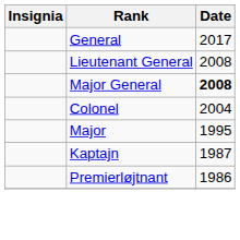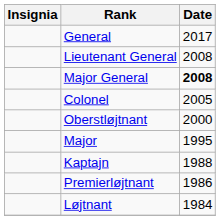 <table class="wikitable">
 <tr>
 <th>Insignia</th>
 <th>Rank</th>
 <th>Date</th>
 </tr>
 <tr>
 <td></td>
 <td><a href='#'>General</a></td>
 <td>2017</td>
 </tr>
 <tr>
 <td></td>
 <td><a href='#'>Lieutenant General</a></td>
 <td>2008</td>
 </tr>
 <tr>
 <td></td>
 <td><a href='#'>Major General</a></td>
 <td><strong>2008</strong></td>
 </tr>
 <tr>
 <td></td>
 <td><a href='#'>Colonel</a></td>
-<td>2004</td>
+<td>2005</td>
+</tr>
+<tr>
+<td></td>
+<td><a href='#'>Oberstløjtnant</a></td>
+<td>2000</td>
 </tr>
 <tr>
 <td></td>
 <td><a href='#'>Major</a></td>
 <td>1995</td>
 </tr>
 <tr>
 <td></td>
 <td><a href='#'>Kaptajn</a></td>
-<td>1987</td>
+<td>1988</td>
 </tr>
 <tr>
 <td></td>
 <td><a href='#'>Premierløjtnant</a></td>
 <td>1986</td>
 </tr>
 <tr>
+<td></td>
+<td><a href='#'>Løjtnant</a></td>
+<td>1984</td>
+</tr>
+<tr>
 </tr>
 </table>
